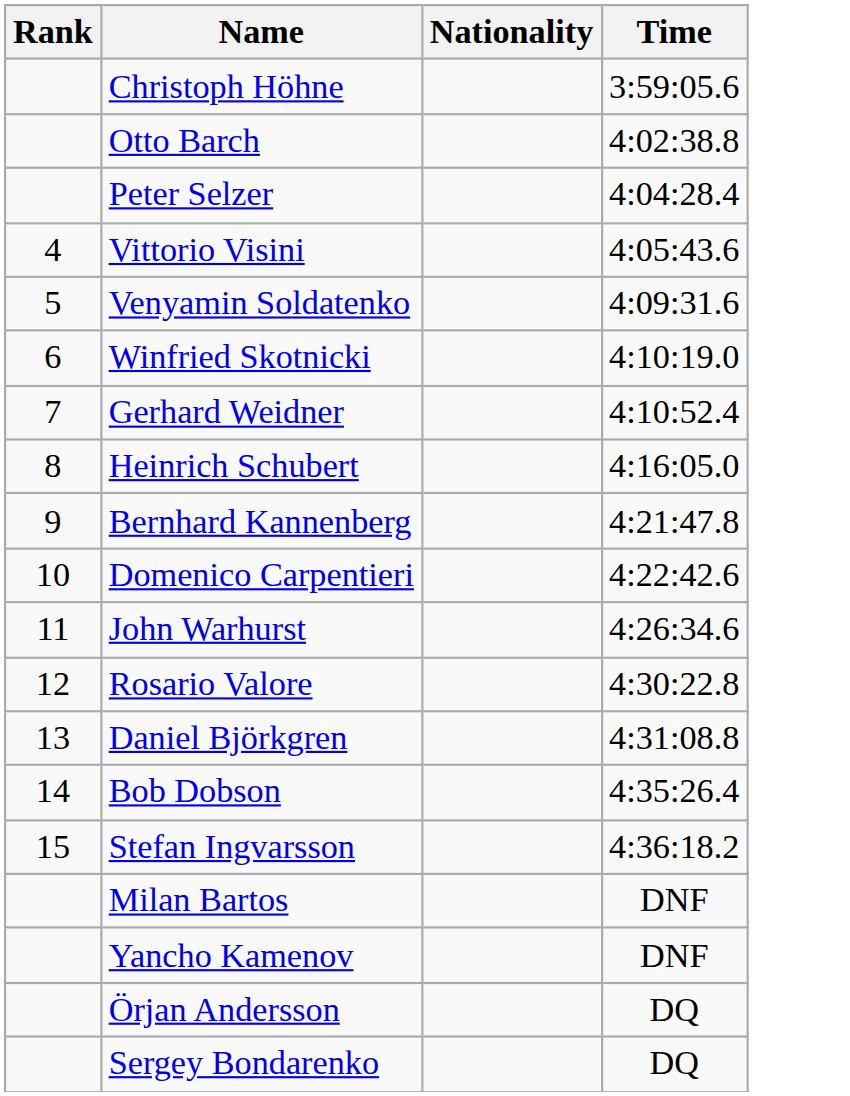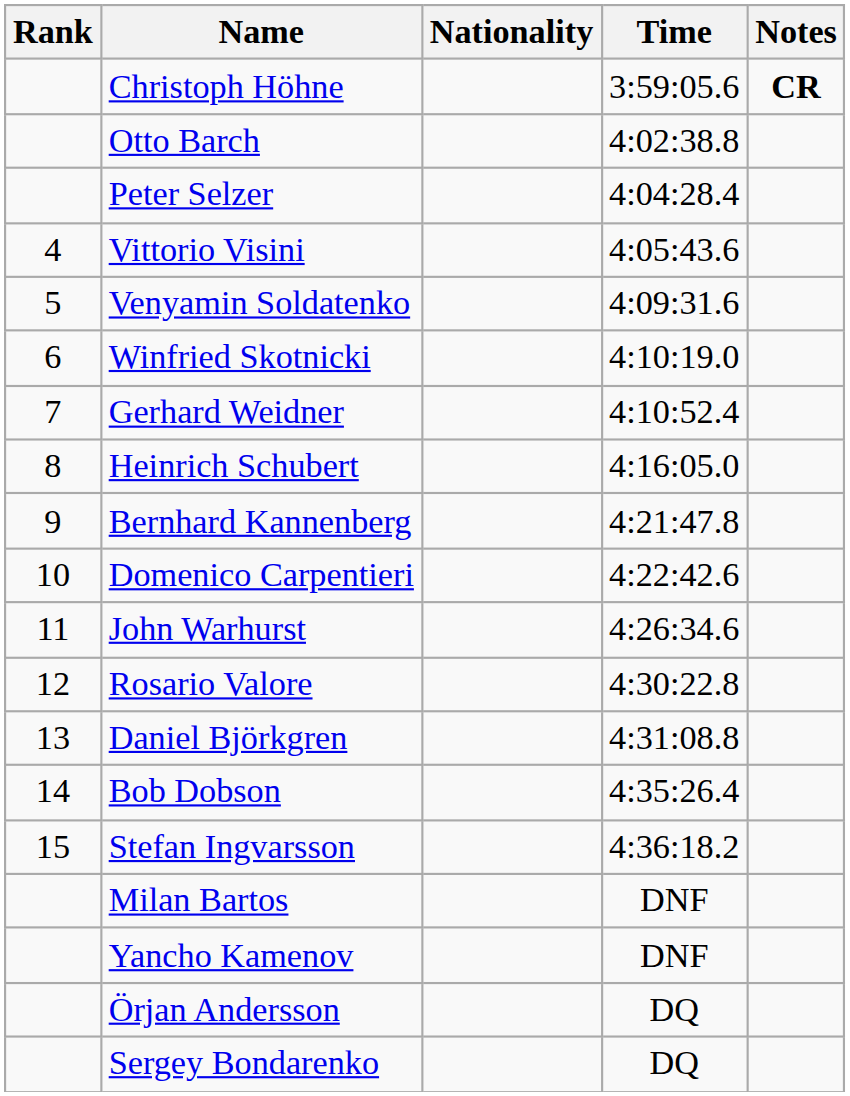 <table class="wikitable sortable" style="text-align:center">
 <tr>
 <th>Rank</th>
 <th>Name</th>
 <th>Nationality</th>
 <th>Time</th>
+<th>Notes</th>
 </tr>
 <tr>
 <td></td>
 <td align=left><a href='#'>Christoph Höhne</a></td>
 <td align=left></td>
 <td>3:59:05.6</td>
+<td><strong>CR</strong></td>
 </tr>
 <tr>
 <td></td>
 <td align=left><a href='#'>Otto Barch</a></td>
 <td align=left></td>
 <td>4:02:38.8</td>
+<td></td>
 </tr>
 <tr>
 <td></td>
 <td align=left><a href='#'>Peter Selzer</a></td>
 <td align=left></td>
 <td>4:04:28.4</td>
+<td></td>
 </tr>
 <tr>
 <td>4</td>
 <td align=left><a href='#'>Vittorio Visini</a></td>
 <td align=left></td>
 <td>4:05:43.6</td>
+<td></td>
 </tr>
 <tr>
 <td>5</td>
 <td align=left><a href='#'>Venyamin Soldatenko</a></td>
 <td align=left></td>
 <td>4:09:31.6</td>
+<td></td>
 </tr>
 <tr>
 <td>6</td>
 <td align=left><a href='#'>Winfried Skotnicki</a></td>
 <td align=left></td>
 <td>4:10:19.0</td>
+<td></td>
 </tr>
 <tr>
 <td>7</td>
 <td align=left><a href='#'>Gerhard Weidner</a></td>
 <td align=left></td>
 <td>4:10:52.4</td>
+<td></td>
 </tr>
 <tr>
 <td>8</td>
 <td align=left><a href='#'>Heinrich Schubert</a></td>
 <td align=left></td>
 <td>4:16:05.0</td>
+<td></td>
 </tr>
 <tr>
 <td>9</td>
 <td align=left><a href='#'>Bernhard Kannenberg</a></td>
 <td align=left></td>
 <td>4:21:47.8</td>
+<td></td>
 </tr>
 <tr>
 <td>10</td>
 <td align=left><a href='#'>Domenico Carpentieri</a></td>
 <td align=left></td>
 <td>4:22:42.6</td>
+<td></td>
 </tr>
 <tr>
 <td>11</td>
 <td align=left><a href='#'>John Warhurst</a></td>
 <td align=left></td>
 <td>4:26:34.6</td>
+<td></td>
 </tr>
 <tr>
 <td>12</td>
 <td align=left><a href='#'>Rosario Valore</a></td>
 <td align=left></td>
 <td>4:30:22.8</td>
+<td></td>
 </tr>
 <tr>
 <td>13</td>
 <td align=left><a href='#'>Daniel Björkgren</a></td>
 <td align=left></td>
 <td>4:31:08.8</td>
+<td></td>
 </tr>
 <tr>
 <td>14</td>
 <td align=left><a href='#'>Bob Dobson</a></td>
 <td align=left></td>
 <td>4:35:26.4</td>
+<td></td>
 </tr>
 <tr>
 <td>15</td>
 <td align=left><a href='#'>Stefan Ingvarsson</a></td>
 <td align=left></td>
 <td>4:36:18.2</td>
+<td></td>
 </tr>
 <tr>
 <td></td>
 <td align=left><a href='#'>Milan Bartos</a></td>
 <td align=left></td>
 <td>DNF</td>
+<td></td>
 </tr>
 <tr>
 <td></td>
 <td align=left><a href='#'>Yancho Kamenov</a></td>
 <td align=left></td>
 <td>DNF</td>
+<td></td>
 </tr>
 <tr>
 <td></td>
 <td align=left><a href='#'>Örjan Andersson</a></td>
 <td align=left></td>
 <td>DQ</td>
+<td></td>
 </tr>
 <tr>
 <td></td>
 <td align=left><a href='#'>Sergey Bondarenko</a></td>
 <td align=left></td>
 <td>DQ</td>
+<td></td>
 </tr>
 </table>
